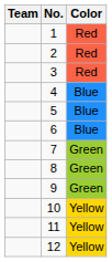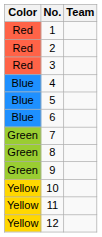 <table class="wikitable" style="text-align:center;">
 <tr>
+<th>Color</th>
+<th>No.</th>
 <th>Team</th>
-<th>No.</th>
-<th>Color</th>
 </tr>
 <tr>
+<td style="background-color:#FF6347">Red</td>
+<td>1</td>
 <td style="text-align:left;"></td>
-<td>1</td>
-<td style="background-color:#FF6347">Red</td>
 </tr>
 <tr>
+<td style="background-color:#FF6347">Red</td>
+<td>2</td>
 <td style="text-align:left;"></td>
-<td>2</td>
-<td style="background-color:#FF6347">Red</td>
 </tr>
 <tr>
+<td style="background-color:#FF6347">Red</td>
+<td>3</td>
 <td style="text-align:left;"></td>
-<td>3</td>
-<td style="background-color:#FF6347">Red</td>
 </tr>
 <tr>
+<td style="background-color:#1E90FF">Blue</td>
+<td>4</td>
 <td style="text-align:left;"></td>
-<td>4</td>
-<td style="background-color:#1E90FF">Blue</td>
 </tr>
 <tr>
+<td style="background-color:#1E90FF">Blue</td>
+<td>5</td>
 <td style="text-align:left;"></td>
-<td>5</td>
-<td style="background-color:#1E90FF">Blue</td>
 </tr>
 <tr>
+<td style="background-color:#1E90FF">Blue</td>
+<td>6</td>
 <td style="text-align:left;"></td>
-<td>6</td>
-<td style="background-color:#1E90FF">Blue</td>
 </tr>
 <tr>
+<td style="background-color:#9ACD32">Green</td>
+<td>7</td>
 <td style="text-align:left;"></td>
-<td>7</td>
-<td style="background-color:#9ACD32">Green</td>
 </tr>
 <tr>
+<td style="background-color:#9ACD32">Green</td>
+<td>8</td>
 <td style="text-align:left;"></td>
-<td>8</td>
-<td style="background-color:#9ACD32">Green</td>
 </tr>
 <tr>
+<td style="background-color:#9ACD32">Green</td>
+<td>9</td>
 <td style="text-align:left;"></td>
-<td>9</td>
-<td style="background-color:#9ACD32">Green</td>
 </tr>
 <tr>
+<td style="background-color:#FFD700">Yellow</td>
+<td>10</td>
 <td style="text-align:left;"></td>
-<td>10</td>
-<td style="background-color:#FFD700">Yellow</td>
 </tr>
 <tr>
+<td style="background-color:#FFD700">Yellow</td>
+<td>11</td>
 <td style="text-align:left;"></td>
-<td>11</td>
-<td style="background-color:#FFD700">Yellow</td>
 </tr>
 <tr>
+<td style="background-color:#FFD700">Yellow</td>
+<td>12</td>
 <td style="text-align:left;"></td>
-<td>12</td>
-<td style="background-color:#FFD700">Yellow</td>
 </tr>
 </table>
